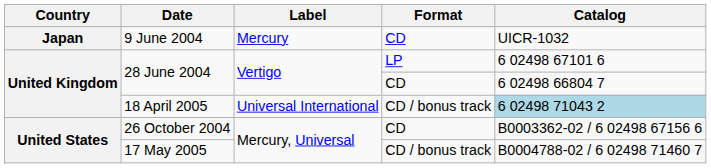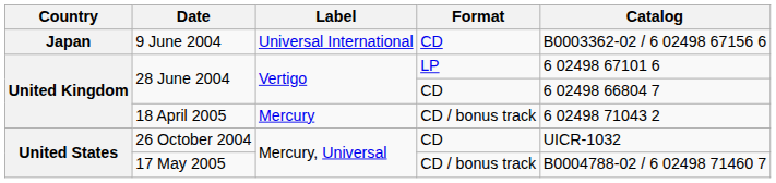 <table class="wikitable plainrowheaders">
 <tr>
 <th>Country</th>
 <th>Date</th>
 <th>Label</th>
 <th>Format</th>
 <th>Catalog</th>
 </tr>
 <tr>
 <th scope="row">Japan</th>
 <td>9 June 2004</td>
-<td><a href='#'>Mercury</a></td>
+<td><a href='#'>Universal International</a></td>
 <td><a href='#'>CD</a></td>
-<td>UICR-1032</td>
+<td>B0003362-02 / 6 02498 67156 6</td>
 </tr>
 <tr>
 <th scope="row" rowspan="3">United Kingdom</th>
 <td rowspan="2">28 June 2004</td>
 <td rowspan="2"><a href='#'>Vertigo</a></td>
 <td><a href='#'>LP</a></td>
 <td>6 02498 67101 6</td>
 </tr>
 <tr>
 <td>CD</td>
 <td>6 02498 66804 7</td>
 </tr>
 <tr>
 <td>18 April 2005</td>
-<td><a href='#'>Universal International</a></td>
+<td><a href='#'>Mercury</a></td>
 <td>CD / bonus track</td>
-<td style="background: lightblue;">6 02498 71043 2</td>
+<td>6 02498 71043 2</td>
 </tr>
 <tr>
 <th scope="row" rowspan="2">United States</th>
 <td>26 October 2004</td>
 <td rowspan="2">Mercury, <a href='#'>Universal</a></td>
 <td>CD</td>
-<td>B0003362-02 / 6 02498 67156 6</td>
+<td>UICR-1032</td>
 </tr>
 <tr>
 <td>17 May 2005</td>
 <td>CD / bonus track</td>
 <td>B0004788-02 / 6 02498 71460 7</td>
 </tr>
 </table>
